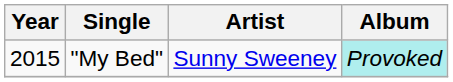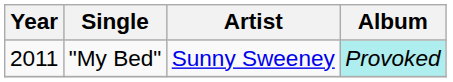 <table class="wikitable">
 <tr>
 <th>Year</th>
 <th>Single</th>
 <th>Artist</th>
 <th>Album</th>
 </tr>
 <tr>
-<td>2015</td>
+<td>2011</td>
 <td>"My Bed"</td>
 <td><a href='#'>Sunny Sweeney</a></td>
 <td style="background: paleturquoise;"><em>Provoked</em></td>
 </tr>
 <tr>
 </tr>
 </table>
